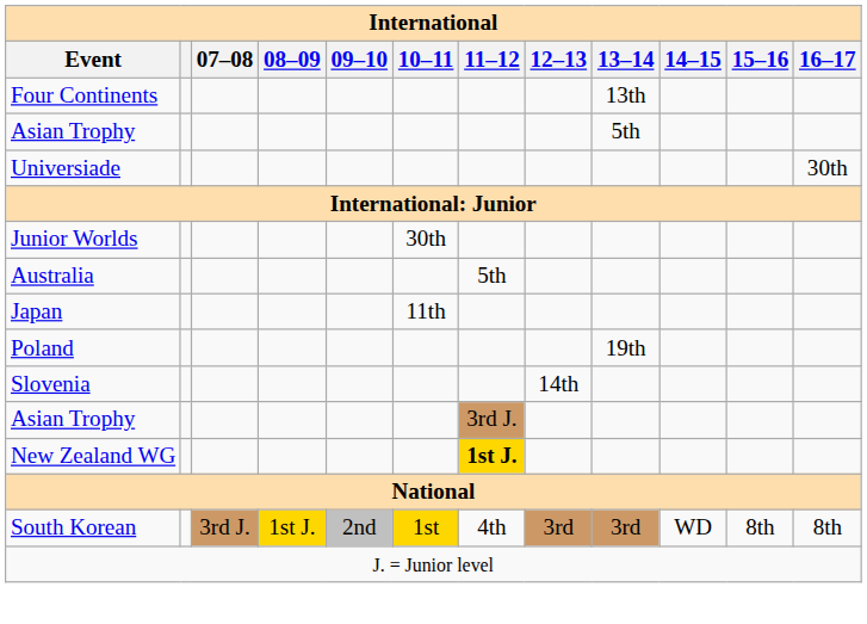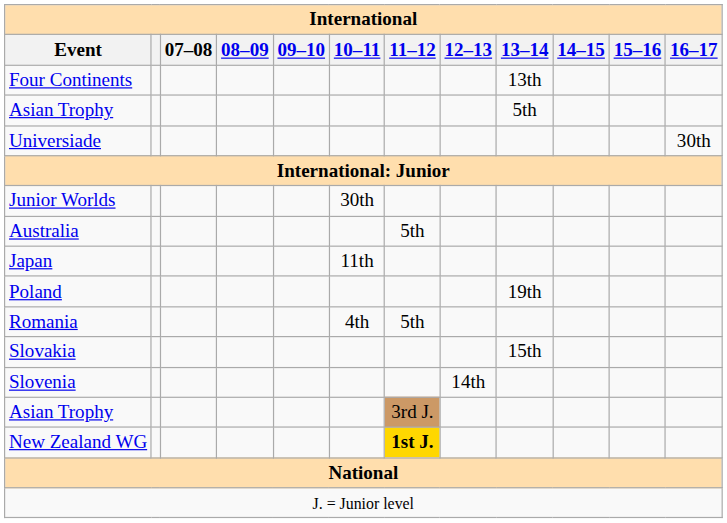 <table class="wikitable" style="text-align:center">
 <tr>
 <th style="background-color: #ffdead; " colspan=12 align=center>International</th>
 </tr>
 <tr>
 <th>Event</th>
 <th></th>
 <th>07–08</th>
 <th><a href='#'>08–09</a></th>
 <th><a href='#'>09–10</a></th>
 <th><a href='#'>10–11</a></th>
 <th><a href='#'>11–12</a></th>
 <th><a href='#'>12–13</a></th>
 <th><a href='#'>13–14</a></th>
 <th><a href='#'>14–15</a></th>
 <th><a href='#'>15–16</a></th>
 <th><a href='#'>16–17</a></th>
 </tr>
 <tr>
 <td align=left><a href='#'>Four Continents</a></td>
 <td></td>
 <td></td>
 <td></td>
 <td></td>
 <td></td>
 <td></td>
 <td></td>
 <td>13th</td>
 <td></td>
 <td></td>
 <td></td>
 </tr>
 <tr>
 <td align=left><a href='#'>Asian Trophy</a></td>
 <td></td>
 <td></td>
 <td></td>
 <td></td>
 <td></td>
 <td></td>
 <td></td>
 <td>5th</td>
 <td></td>
 <td></td>
 <td></td>
 </tr>
 <tr>
 <td align=left><a href='#'>Universiade</a></td>
 <td></td>
 <td></td>
 <td></td>
 <td></td>
 <td></td>
 <td></td>
 <td></td>
 <td></td>
 <td></td>
 <td></td>
 <td>30th</td>
 </tr>
 <tr>
 <th style="background-color: #ffdead; " colspan=12 align=center>International: Junior</th>
 </tr>
 <tr>
 <td align=left><a href='#'>Junior Worlds</a></td>
 <td></td>
 <td></td>
 <td></td>
 <td></td>
 <td>30th</td>
 <td></td>
 <td></td>
 <td></td>
 <td></td>
 <td></td>
 <td></td>
 </tr>
 <tr>
 <td align=left> <a href='#'>Australia</a></td>
 <td></td>
 <td></td>
 <td></td>
 <td></td>
 <td></td>
 <td>5th</td>
 <td></td>
 <td></td>
 <td></td>
 <td></td>
 <td></td>
 </tr>
 <tr>
 <td align=left> <a href='#'>Japan</a></td>
 <td></td>
 <td></td>
 <td></td>
 <td></td>
 <td>11th</td>
 <td></td>
 <td></td>
 <td></td>
 <td></td>
 <td></td>
 <td></td>
 </tr>
 <tr>
 <td align=left> <a href='#'>Poland</a></td>
 <td></td>
 <td></td>
 <td></td>
 <td></td>
 <td></td>
 <td></td>
 <td></td>
 <td>19th</td>
 <td></td>
 <td></td>
 <td></td>
 </tr>
 <tr>
+<td align=left> <a href='#'>Romania</a></td>
+<td></td>
+<td></td>
+<td></td>
+<td></td>
+<td>4th</td>
+<td>5th</td>
+<td></td>
+<td></td>
+<td></td>
+<td></td>
+<td></td>
+</tr>
+<tr>
+<td align=left> <a href='#'>Slovakia</a></td>
+<td></td>
+<td></td>
+<td></td>
+<td></td>
+<td></td>
+<td></td>
+<td></td>
+<td>15th</td>
+<td></td>
+<td></td>
+<td></td>
+</tr>
+<tr>
 <td align=left> <a href='#'>Slovenia</a></td>
 <td></td>
 <td></td>
 <td></td>
 <td></td>
 <td></td>
 <td></td>
 <td>14th</td>
 <td></td>
 <td></td>
 <td></td>
 <td></td>
 </tr>
 <tr>
 <td align=left><a href='#'>Asian Trophy</a></td>
 <td></td>
 <td></td>
 <td></td>
 <td></td>
 <td></td>
 <td bgcolor=cc9966>3rd J.</td>
 <td></td>
 <td></td>
 <td></td>
 <td></td>
 <td></td>
 </tr>
 <tr>
 <td align=left><a href='#'>New Zealand WG</a></td>
 <td></td>
 <td></td>
 <td></td>
 <td></td>
 <td></td>
 <td bgcolor=gold><strong>1st J.</strong></td>
 <td></td>
 <td></td>
 <td></td>
 <td></td>
 <td></td>
 </tr>
 <tr>
 <th style="background-color: #ffdead; " colspan=12 align=center>National</th>
 </tr>
 <tr>
-<td align=left><a href='#'>South Korean</a></td>
-<td></td>
-<td bgcolor=cc9966>3rd J.</td>
-<td bgcolor=gold>1st J.</td>
-<td bgcolor=silver>2nd</td>
-<td bgcolor=gold>1st</td>
-<td>4th</td>
-<td bgcolor=cc9966>3rd</td>
-<td bgcolor=cc9966>3rd</td>
-<td>WD</td>
-<td>8th</td>
-<td>8th</td>
-</tr>
-<tr>
 <td colspan=12 align=center><small> J. = Junior level </small></td>
 </tr>
 </table>
